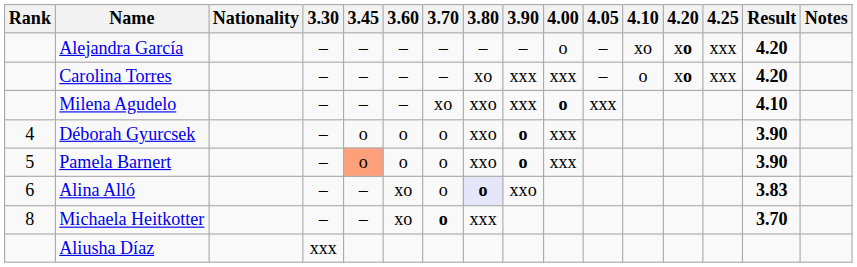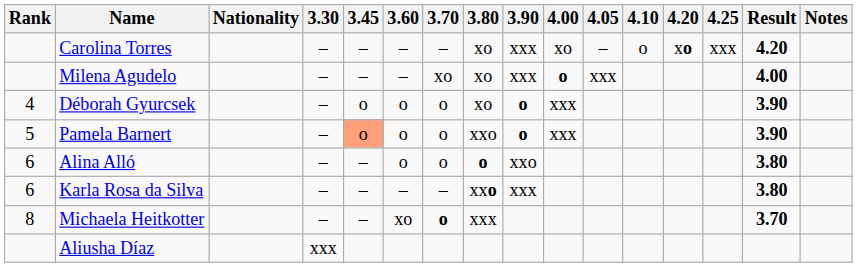 <table class="wikitable sortable" style="text-align:center">
 <tr>
 <th>Rank</th>
 <th>Name</th>
 <th>Nationality</th>
 <th>3.30</th>
 <th>3.45</th>
 <th>3.60</th>
 <th>3.70</th>
 <th>3.80</th>
 <th>3.90</th>
 <th>4.00</th>
 <th>4.05</th>
 <th>4.10</th>
 <th>4.20</th>
 <th>4.25</th>
 <th>Result</th>
 <th>Notes</th>
 </tr>
 <tr>
 <td></td>
-<td align=left><a href='#'>Alejandra García</a></td>
-<td align=left></td>
-<td>–</td>
-<td>–</td>
-<td>–</td>
-<td>–</td>
-<td>–</td>
-<td>–</td>
-<td>o</td>
-<td>–</td>
-<td>xo</td>
-<td>x<strong>o</strong></td>
-<td>xxx</td>
-<td><strong>4.20</strong></td>
-<td></td>
-</tr>
-<tr>
-<td></td>
 <td align=left><a href='#'>Carolina Torres</a></td>
 <td align=left></td>
 <td>–</td>
 <td>–</td>
 <td>–</td>
 <td>–</td>
 <td>xo</td>
 <td>xxx</td>
-<td>xxx</td>
+<td>xo</td>
 <td>–</td>
 <td>o</td>
 <td>x<strong>o</strong></td>
 <td>xxx</td>
 <td><strong>4.20</strong></td>
 <td></td>
 </tr>
 <tr>
 <td></td>
 <td align=left><a href='#'>Milena Agudelo</a></td>
 <td align=left></td>
 <td>–</td>
 <td>–</td>
 <td>–</td>
 <td>xo</td>
-<td>xxo</td>
+<td>xo</td>
 <td>xxx</td>
 <td><strong>o</strong></td>
 <td>xxx</td>
 <td></td>
 <td></td>
 <td></td>
-<td><strong>4.10</strong></td>
+<td><strong>4.00</strong></td>
 <td></td>
 </tr>
 <tr>
 <td>4</td>
 <td align=left><a href='#'>Déborah Gyurcsek</a></td>
 <td align=left></td>
 <td>–</td>
 <td>o</td>
 <td>o</td>
 <td>o</td>
-<td>xxo</td>
+<td>xo</td>
 <td><strong>o</strong></td>
 <td>xxx</td>
 <td></td>
 <td></td>
 <td></td>
 <td></td>
 <td><strong>3.90</strong></td>
 <td></td>
 </tr>
 <tr>
 <td>5</td>
 <td align=left><a href='#'>Pamela Barnert</a></td>
 <td align=left></td>
 <td>–</td>
 <td style="background: lightsalmon;">o</td>
 <td>o</td>
 <td>o</td>
 <td>xxo</td>
 <td><strong>o</strong></td>
 <td>xxx</td>
 <td></td>
 <td></td>
 <td></td>
 <td></td>
 <td><strong>3.90</strong></td>
 <td></td>
 </tr>
 <tr>
 <td>6</td>
 <td align=left><a href='#'>Alina Alló</a></td>
 <td align=left></td>
 <td>–</td>
 <td>–</td>
-<td>xo</td>
 <td>o</td>
-<td style="background: lavender;"><strong>o</strong></td>
+<td>o</td>
+<td><strong>o</strong></td>
 <td>xxo</td>
 <td></td>
 <td></td>
 <td></td>
 <td></td>
 <td></td>
-<td><strong>3.83</strong></td>
+<td><strong>3.80</strong></td>
+<td></td>
+</tr>
+<tr>
+<td>6</td>
+<td align=left><a href='#'>Karla Rosa da Silva</a></td>
+<td align=left></td>
+<td>–</td>
+<td>–</td>
+<td>–</td>
+<td>–</td>
+<td>xx<strong>o</strong></td>
+<td>xxx</td>
+<td></td>
+<td></td>
+<td></td>
+<td></td>
+<td></td>
+<td><strong>3.80</strong></td>
 <td></td>
 </tr>
 <tr>
 <td>8</td>
 <td align=left><a href='#'>Michaela Heitkotter</a></td>
 <td align=left></td>
 <td>–</td>
 <td>–</td>
 <td>xo</td>
 <td><strong>o</strong></td>
 <td>xxx</td>
 <td></td>
 <td></td>
 <td></td>
 <td></td>
 <td></td>
 <td></td>
 <td><strong>3.70</strong></td>
 <td></td>
 </tr>
 <tr>
 <td></td>
 <td align=left><a href='#'>Aliusha Díaz</a></td>
 <td align=left></td>
 <td>xxx</td>
 <td></td>
 <td></td>
 <td></td>
 <td></td>
 <td></td>
 <td></td>
 <td></td>
 <td></td>
 <td></td>
 <td></td>
 <td><strong></strong></td>
 <td></td>
 </tr>
 </table>
